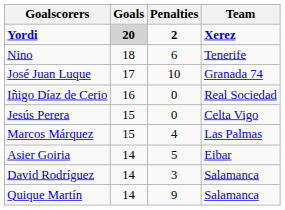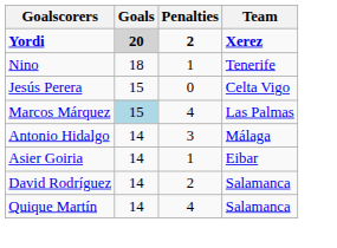 <table class="wikitable sortable">
 <tr>
 <th>Goalscorers</th>
 <th>Goals</th>
 <th>Penalties</th>
 <th>Team</th>
 </tr>
 <tr>
 <td> <strong><a href='#'>Yordi</a></strong></td>
 <td style="background: lightgrey; text-align:center"><strong>20</strong></td>
 <td style="text-align:center"><strong>2</strong></td>
 <td><strong><a href='#'>Xerez</a></strong></td>
 </tr>
 <tr>
 <td> <a href='#'>Nino</a></td>
 <td style="text-align:center">18</td>
-<td style="text-align:center">6</td>
+<td style="text-align:center">1</td>
 <td><a href='#'>Tenerife</a></td>
-</tr>
-<tr>
-<td> <a href='#'>José Juan Luque</a></td>
-<td style="text-align:center">17</td>
-<td style="text-align:center">10</td>
-<td><a href='#'>Granada 74</a></td>
-</tr>
-<tr>
-<td> <a href='#'>Iñigo Díaz de Cerio</a></td>
-<td style="text-align:center">16</td>
-<td style="text-align:center">0</td>
-<td><a href='#'>Real Sociedad</a></td>
 </tr>
 <tr>
 <td> <a href='#'>Jesús Perera</a></td>
 <td style="text-align:center">15</td>
 <td style="text-align:center">0</td>
 <td><a href='#'>Celta Vigo</a></td>
 </tr>
 <tr>
 <td> <a href='#'>Marcos Márquez</a></td>
-<td style="text-align:center">15</td>
+<td style="background: lightblue; text-align:center">15</td>
 <td style="text-align:center">4</td>
 <td><a href='#'>Las Palmas</a></td>
 </tr>
 <tr>
+<td> <a href='#'>Antonio Hidalgo</a></td>
+<td style="text-align:center">14</td>
+<td style="text-align:center">3</td>
+<td><a href='#'>Málaga</a></td>
+</tr>
+<tr>
 <td> <a href='#'>Asier Goiria</a></td>
 <td style="text-align:center">14</td>
-<td style="text-align:center">5</td>
+<td style="text-align:center">1</td>
 <td><a href='#'>Eibar</a></td>
 </tr>
 <tr>
 <td> <a href='#'>David Rodríguez</a></td>
 <td style="text-align:center">14</td>
-<td style="text-align:center">3</td>
+<td style="text-align:center">2</td>
 <td><a href='#'>Salamanca</a></td>
 </tr>
 <tr>
 <td> <a href='#'>Quique Martín</a></td>
 <td style="text-align:center">14</td>
-<td style="text-align:center">9</td>
+<td style="text-align:center">4</td>
 <td><a href='#'>Salamanca</a></td>
 </tr>
 </table>
